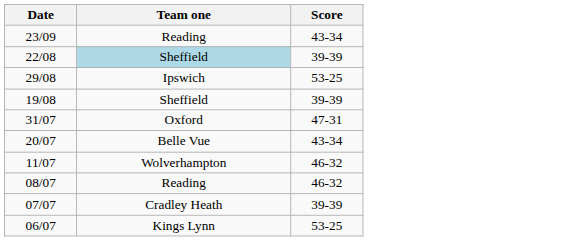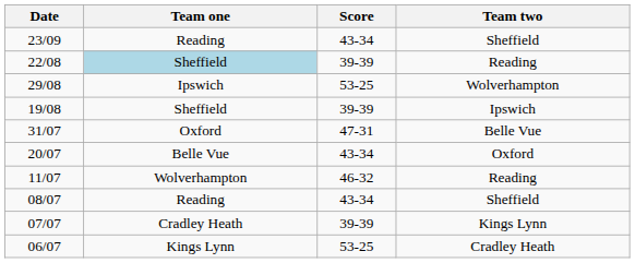 <table class="wikitable" style="text-align: center">
 <tr>
 <th width=80>Date</th>
 <th width=250>Team one</th>
 <th width=80>Score</th>
+<th width=250>Team two</th>
 </tr>
 <tr>
 <td>23/09</td>
 <td>Reading</td>
 <td>43-34</td>
+<td>Sheffield</td>
 </tr>
 <tr>
 <td>22/08</td>
 <td style="background: lightblue;">Sheffield</td>
 <td>39-39</td>
+<td>Reading</td>
 </tr>
 <tr>
 <td>29/08</td>
 <td>Ipswich</td>
 <td>53-25</td>
+<td>Wolverhampton</td>
 </tr>
 <tr>
 <td>19/08</td>
 <td>Sheffield</td>
 <td>39-39</td>
+<td>Ipswich</td>
 </tr>
 <tr>
 <td>31/07</td>
 <td>Oxford</td>
 <td>47-31</td>
+<td>Belle Vue</td>
 </tr>
 <tr>
 <td>20/07</td>
 <td>Belle Vue</td>
 <td>43-34</td>
+<td>Oxford</td>
 </tr>
 <tr>
 <td>11/07</td>
 <td>Wolverhampton</td>
 <td>46-32</td>
+<td>Reading</td>
 </tr>
 <tr>
 <td>08/07</td>
 <td>Reading</td>
-<td>46-32</td>
+<td>43-34</td>
+<td>Sheffield</td>
 </tr>
 <tr>
 <td>07/07</td>
 <td>Cradley Heath</td>
 <td>39-39</td>
+<td>Kings Lynn</td>
 </tr>
 <tr>
 <td>06/07</td>
 <td>Kings Lynn</td>
 <td>53-25</td>
+<td>Cradley Heath</td>
 </tr>
 </table>
